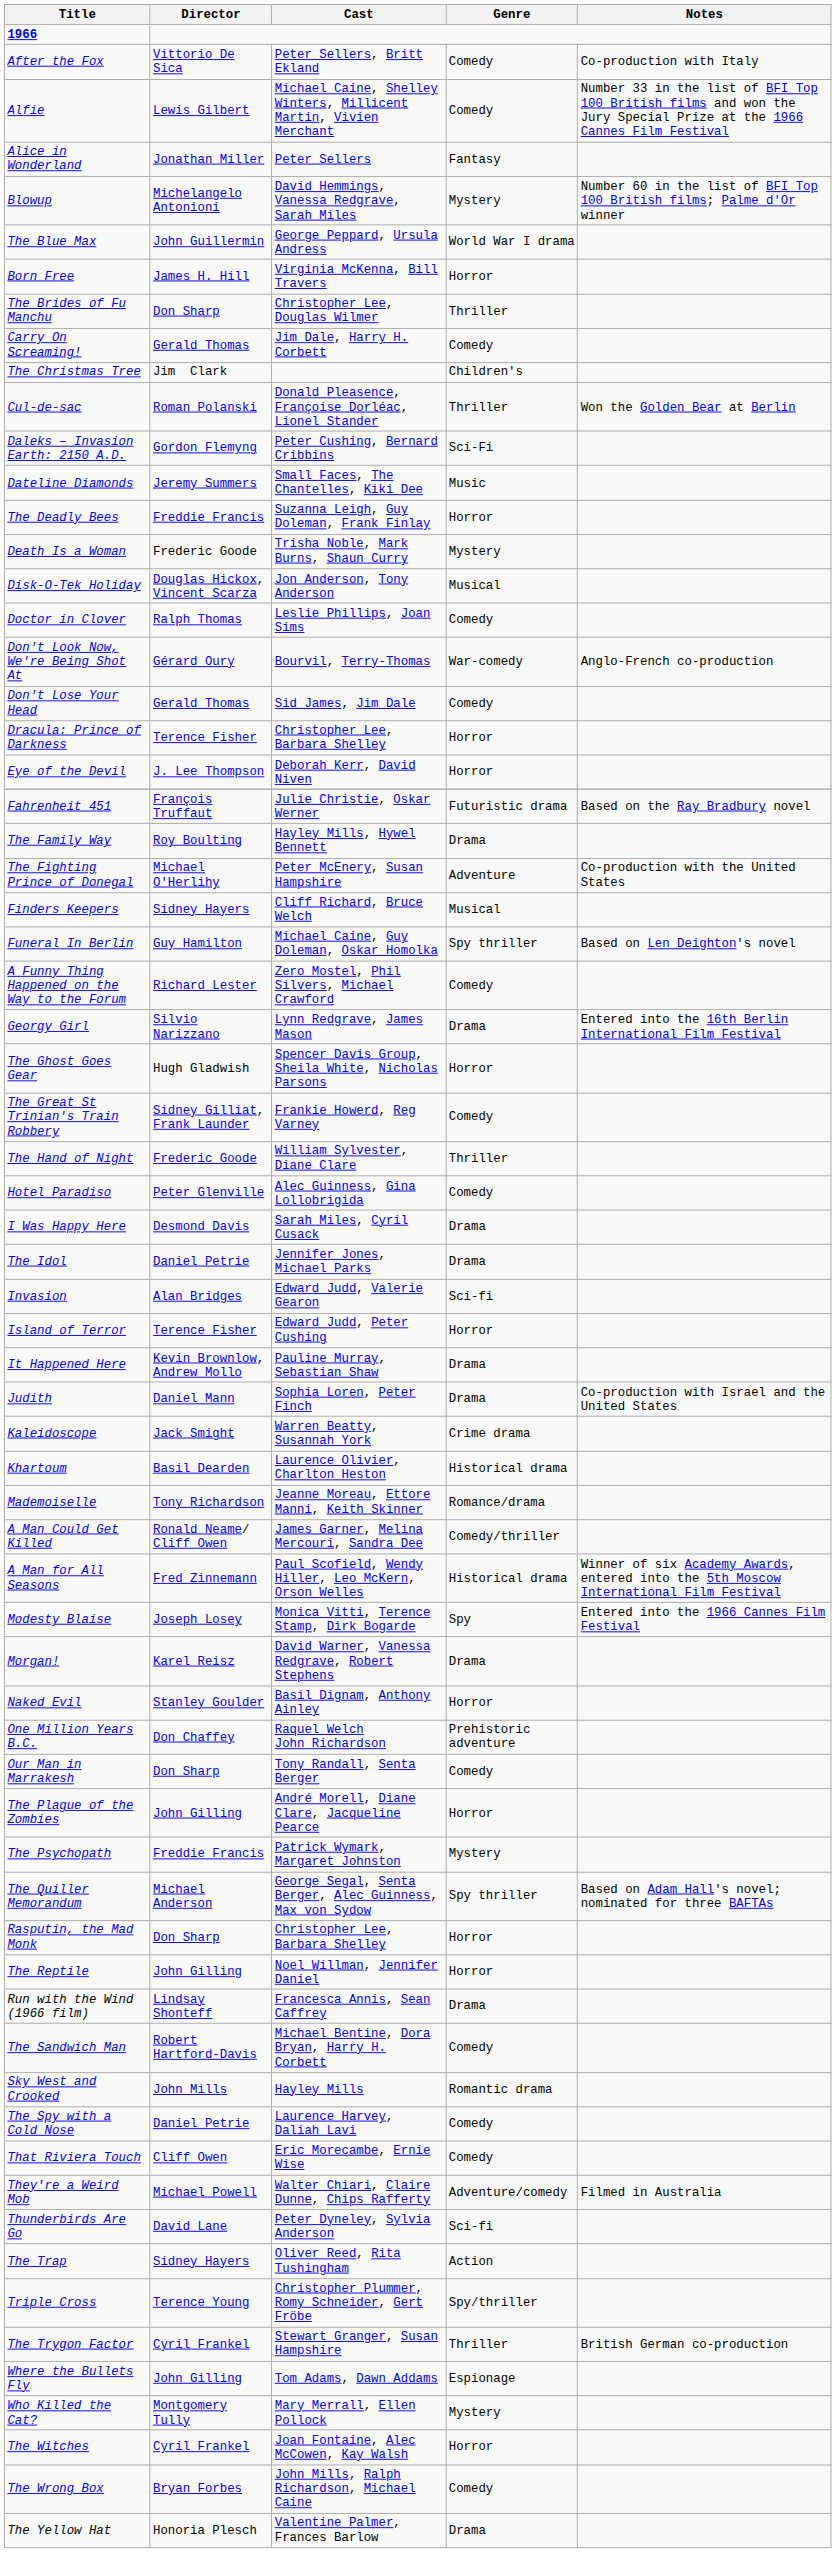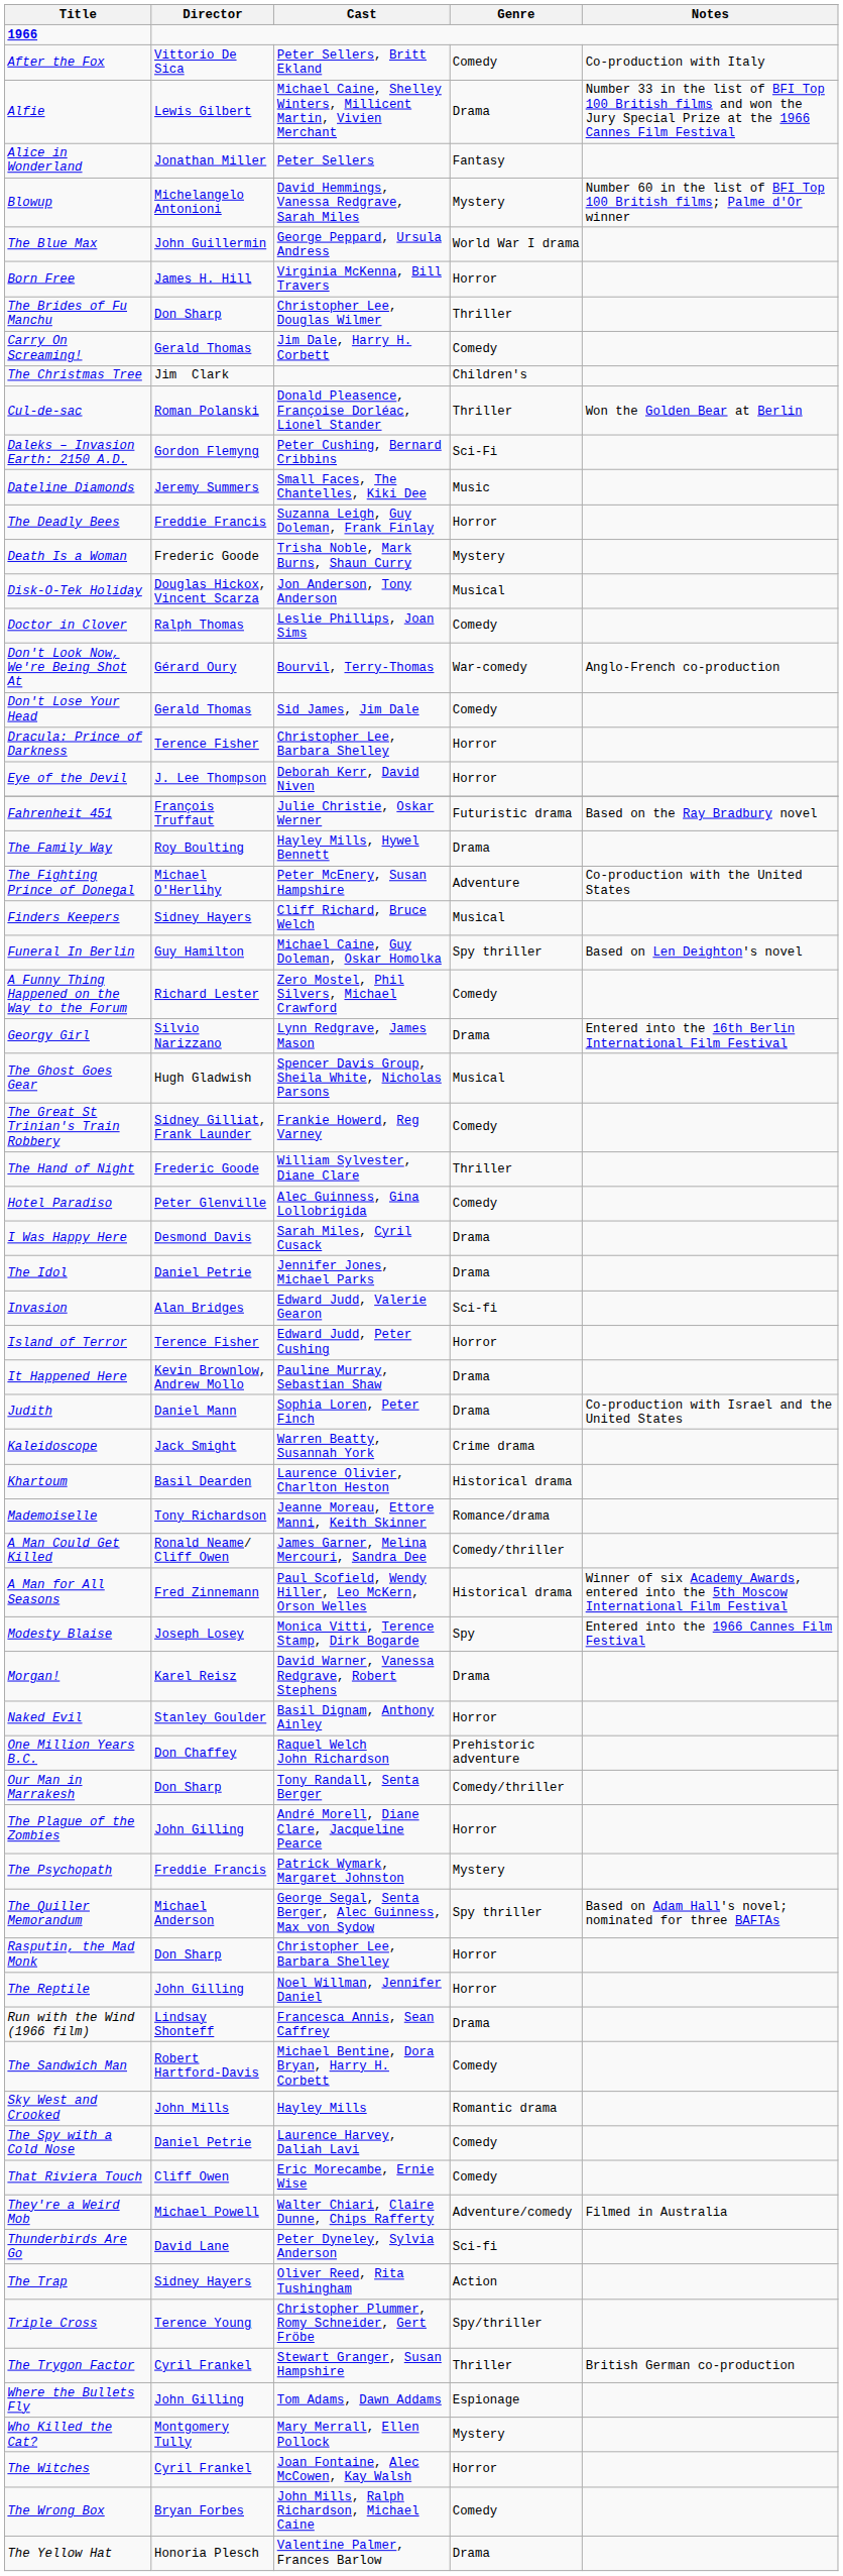 <table class="wikitable">
 <tr>
 </tr>
 <tr>
 <th>Title</th>
 <th>Director</th>
 <th>Cast</th>
 <th>Genre</th>
 <th>Notes</th>
 </tr>
 <tr>
 <td><strong><a href='#'>1966</a></strong></td>
 </tr>
 <tr>
 <td><em><a href='#'>After the Fox</a></em></td>
 <td><a href='#'>Vittorio De Sica</a></td>
 <td><a href='#'>Peter Sellers</a>, <a href='#'>Britt Ekland</a></td>
 <td>Comedy</td>
 <td>Co-production with Italy</td>
 </tr>
 <tr>
 <td><em><a href='#'>Alfie</a></em></td>
 <td><a href='#'>Lewis Gilbert</a></td>
 <td><a href='#'>Michael Caine</a>, <a href='#'>Shelley Winters</a>, <a href='#'>Millicent Martin</a>, <a href='#'>Vivien Merchant</a></td>
-<td>Comedy</td>
+<td>Drama</td>
 <td>Number 33 in the list of <a href='#'>BFI Top 100 British films</a> and won the Jury Special Prize at the <a href='#'>1966 Cannes Film Festival</a></td>
 </tr>
 <tr>
 <td><em><a href='#'>Alice in Wonderland</a></em></td>
 <td><a href='#'>Jonathan Miller</a></td>
 <td><a href='#'>Peter Sellers</a></td>
 <td>Fantasy</td>
 <td></td>
 </tr>
 <tr>
 <td><em><a href='#'>Blowup</a></em></td>
 <td><a href='#'>Michelangelo Antonioni</a></td>
 <td><a href='#'>David Hemmings</a>, <a href='#'>Vanessa Redgrave</a>, <a href='#'>Sarah Miles</a></td>
 <td>Mystery</td>
 <td>Number 60 in the list of <a href='#'>BFI Top 100 British films</a>; <a href='#'>Palme d'Or</a> winner</td>
 </tr>
 <tr>
 <td><em><a href='#'>The Blue Max</a></em></td>
 <td><a href='#'>John Guillermin</a></td>
 <td><a href='#'>George Peppard</a>, <a href='#'>Ursula Andress</a></td>
 <td>World War I drama</td>
 <td></td>
 </tr>
 <tr>
 <td><em><a href='#'>Born Free</a></em></td>
 <td><a href='#'>James H. Hill</a></td>
 <td><a href='#'>Virginia McKenna</a>, <a href='#'>Bill Travers</a></td>
 <td>Horror</td>
 <td></td>
 </tr>
 <tr>
 <td><em><a href='#'>The Brides of Fu Manchu</a></em></td>
 <td><a href='#'>Don Sharp</a></td>
 <td><a href='#'>Christopher Lee</a>, <a href='#'>Douglas Wilmer</a></td>
 <td>Thriller</td>
 <td></td>
 </tr>
 <tr>
 <td><em><a href='#'>Carry On Screaming!</a></em></td>
 <td><a href='#'>Gerald Thomas</a></td>
 <td><a href='#'>Jim Dale</a>, <a href='#'>Harry H. Corbett</a></td>
 <td>Comedy</td>
 <td></td>
 </tr>
 <tr>
 <td><em><a href='#'>The Christmas Tree</a></em></td>
 <td>Jim  Clark</td>
 <td></td>
 <td>Children's</td>
 <td></td>
 </tr>
 <tr>
 <td><em><a href='#'>Cul-de-sac</a></em></td>
 <td><a href='#'>Roman Polanski</a></td>
 <td><a href='#'>Donald Pleasence</a>, <a href='#'>Françoise Dorléac</a>, <a href='#'>Lionel Stander</a></td>
 <td>Thriller</td>
 <td>Won the <a href='#'>Golden Bear</a> at <a href='#'>Berlin</a></td>
 </tr>
 <tr>
 <td><em><a href='#'>Daleks – Invasion Earth: 2150 A.D.</a></em></td>
 <td><a href='#'>Gordon Flemyng</a></td>
 <td><a href='#'>Peter Cushing</a>, <a href='#'>Bernard Cribbins</a></td>
 <td>Sci-Fi</td>
 <td></td>
 </tr>
 <tr>
 <td><em><a href='#'>Dateline Diamonds</a></em></td>
 <td><a href='#'>Jeremy Summers</a></td>
 <td><a href='#'>Small Faces</a>, <a href='#'>The Chantelles</a>, <a href='#'>Kiki Dee</a></td>
 <td>Music</td>
 <td></td>
 </tr>
 <tr>
 <td><em><a href='#'>The Deadly Bees</a></em></td>
 <td><a href='#'>Freddie Francis</a></td>
 <td><a href='#'>Suzanna Leigh</a>, <a href='#'>Guy Doleman</a>, <a href='#'>Frank Finlay</a></td>
 <td>Horror</td>
 <td></td>
 </tr>
 <tr>
 <td><em><a href='#'>Death Is a Woman</a></em></td>
 <td>Frederic Goode</td>
 <td><a href='#'>Trisha Noble</a>, <a href='#'>Mark Burns</a>, <a href='#'>Shaun Curry</a></td>
 <td>Mystery</td>
 <td></td>
 </tr>
 <tr>
 <td><em><a href='#'>Disk-O-Tek Holiday</a></em></td>
 <td><a href='#'>Douglas Hickox</a>, <a href='#'>Vincent Scarza</a></td>
 <td><a href='#'>Jon Anderson</a>, <a href='#'>Tony Anderson</a></td>
 <td>Musical</td>
 <td></td>
 </tr>
 <tr>
 <td><em><a href='#'>Doctor in Clover</a></em></td>
 <td><a href='#'>Ralph Thomas</a></td>
 <td><a href='#'>Leslie Phillips</a>, <a href='#'>Joan Sims</a></td>
 <td>Comedy</td>
 <td></td>
 </tr>
 <tr>
 <td><em><a href='#'>Don't Look Now, We're Being Shot At</a></em></td>
 <td><a href='#'>Gérard Oury</a></td>
 <td><a href='#'>Bourvil</a>, <a href='#'>Terry-Thomas</a></td>
 <td>War-comedy</td>
 <td>Anglo-French co-production</td>
 </tr>
 <tr>
 <td><em><a href='#'>Don't Lose Your Head</a></em></td>
 <td><a href='#'>Gerald Thomas</a></td>
 <td><a href='#'>Sid James</a>, <a href='#'>Jim Dale</a></td>
 <td>Comedy</td>
 <td></td>
 </tr>
 <tr>
 <td><em><a href='#'>Dracula: Prince of Darkness</a></em></td>
 <td><a href='#'>Terence Fisher</a></td>
 <td><a href='#'>Christopher Lee</a>, <a href='#'>Barbara Shelley</a></td>
 <td>Horror</td>
 <td></td>
 </tr>
 <tr>
 <td><em><a href='#'>Eye of the Devil</a></em></td>
 <td><a href='#'>J. Lee Thompson</a></td>
 <td><a href='#'>Deborah Kerr</a>, <a href='#'>David Niven</a></td>
 <td>Horror</td>
 <td></td>
 </tr>
 <tr>
 </tr>
 <tr>
 <td><em><a href='#'>Fahrenheit 451</a></em></td>
 <td><a href='#'>François Truffaut</a></td>
 <td><a href='#'>Julie Christie</a>, <a href='#'>Oskar Werner</a></td>
 <td>Futuristic drama</td>
 <td>Based on the <a href='#'>Ray Bradbury</a> novel</td>
 </tr>
 <tr>
 <td><em><a href='#'>The Family Way</a></em></td>
 <td><a href='#'>Roy Boulting</a></td>
 <td><a href='#'>Hayley Mills</a>, <a href='#'>Hywel Bennett</a></td>
 <td>Drama</td>
 <td></td>
 </tr>
 <tr>
 <td><em><a href='#'>The Fighting Prince of Donegal</a></em></td>
 <td><a href='#'>Michael O'Herlihy</a></td>
 <td><a href='#'>Peter McEnery</a>, <a href='#'>Susan Hampshire</a></td>
 <td>Adventure</td>
 <td>Co-production with the United States</td>
 </tr>
 <tr>
 <td><em><a href='#'>Finders Keepers</a></em></td>
 <td><a href='#'>Sidney Hayers</a></td>
 <td><a href='#'>Cliff Richard</a>, <a href='#'>Bruce Welch</a></td>
 <td>Musical</td>
 <td></td>
 </tr>
 <tr>
 <td><em><a href='#'>Funeral In Berlin</a></em></td>
 <td><a href='#'>Guy Hamilton</a></td>
 <td><a href='#'>Michael Caine</a>, <a href='#'>Guy Doleman</a>, <a href='#'>Oskar Homolka</a></td>
 <td>Spy thriller</td>
 <td>Based on <a href='#'>Len Deighton</a>'s novel</td>
 </tr>
 <tr>
 <td><em><a href='#'>A Funny Thing Happened on the Way to the Forum</a></em></td>
 <td><a href='#'>Richard Lester</a></td>
 <td><a href='#'>Zero Mostel</a>, <a href='#'>Phil Silvers</a>, <a href='#'>Michael Crawford</a></td>
 <td>Comedy</td>
 <td></td>
 </tr>
 <tr>
 <td><em><a href='#'>Georgy Girl</a></em></td>
 <td><a href='#'>Silvio Narizzano</a></td>
 <td><a href='#'>Lynn Redgrave</a>, <a href='#'>James Mason</a></td>
 <td>Drama</td>
 <td>Entered into the <a href='#'>16th Berlin International Film Festival</a></td>
 </tr>
 <tr>
 <td><em><a href='#'>The Ghost Goes Gear</a></em></td>
 <td>Hugh Gladwish</td>
 <td><a href='#'>Spencer Davis Group</a>, <a href='#'>Sheila White</a>, <a href='#'>Nicholas Parsons</a></td>
-<td>Horror</td>
+<td>Musical</td>
 <td></td>
 </tr>
 <tr>
 <td><em><a href='#'>The Great St Trinian's Train Robbery</a></em></td>
 <td><a href='#'>Sidney Gilliat</a>, <a href='#'>Frank Launder</a></td>
 <td><a href='#'>Frankie Howerd</a>, <a href='#'>Reg Varney</a></td>
 <td>Comedy</td>
 <td></td>
 </tr>
 <tr>
 <td><em><a href='#'>The Hand of Night</a></em></td>
 <td><a href='#'>Frederic Goode</a></td>
 <td><a href='#'>William Sylvester</a>, <a href='#'>Diane Clare</a></td>
 <td>Thriller</td>
 <td></td>
 </tr>
 <tr>
 <td><em><a href='#'>Hotel Paradiso</a></em></td>
 <td><a href='#'>Peter Glenville</a></td>
 <td><a href='#'>Alec Guinness</a>, <a href='#'>Gina Lollobrigida</a></td>
 <td>Comedy</td>
 <td></td>
 </tr>
 <tr>
 <td><em><a href='#'>I Was Happy Here</a></em></td>
 <td><a href='#'>Desmond Davis</a></td>
 <td><a href='#'>Sarah Miles</a>, <a href='#'>Cyril Cusack</a></td>
 <td>Drama</td>
 <td></td>
 </tr>
 <tr>
 <td><em><a href='#'>The Idol</a></em></td>
 <td><a href='#'>Daniel Petrie</a></td>
 <td><a href='#'>Jennifer Jones</a>, <a href='#'>Michael Parks</a></td>
 <td>Drama</td>
 <td></td>
 </tr>
 <tr>
 <td><em><a href='#'>Invasion</a></em></td>
 <td><a href='#'>Alan Bridges</a></td>
 <td><a href='#'>Edward Judd</a>, <a href='#'>Valerie Gearon</a></td>
 <td>Sci-fi</td>
 <td></td>
 </tr>
 <tr>
 <td><em><a href='#'>Island of Terror</a></em></td>
 <td><a href='#'>Terence Fisher</a></td>
 <td><a href='#'>Edward Judd</a>, <a href='#'>Peter Cushing</a></td>
 <td>Horror</td>
 <td></td>
 </tr>
 <tr>
 <td><em><a href='#'>It Happened Here</a></em></td>
 <td><a href='#'>Kevin Brownlow</a>, <a href='#'>Andrew Mollo</a></td>
 <td><a href='#'>Pauline Murray</a>, <a href='#'>Sebastian Shaw</a></td>
 <td>Drama</td>
 <td></td>
 </tr>
 <tr>
 <td><em><a href='#'>Judith</a></em></td>
 <td><a href='#'>Daniel Mann</a></td>
 <td><a href='#'>Sophia Loren</a>, <a href='#'>Peter Finch</a></td>
 <td>Drama</td>
 <td>Co-production with Israel and the United States</td>
 </tr>
 <tr>
 <td><em><a href='#'>Kaleidoscope</a></em></td>
 <td><a href='#'>Jack Smight</a></td>
 <td><a href='#'>Warren Beatty</a>, <a href='#'>Susannah York</a></td>
 <td>Crime drama</td>
 <td></td>
 </tr>
 <tr>
 <td><em><a href='#'>Khartoum</a></em></td>
 <td><a href='#'>Basil Dearden</a></td>
 <td><a href='#'>Laurence Olivier</a>, <a href='#'>Charlton Heston</a></td>
 <td>Historical drama</td>
 <td></td>
 </tr>
 <tr>
 <td><em><a href='#'>Mademoiselle</a></em></td>
 <td><a href='#'>Tony Richardson</a></td>
 <td><a href='#'>Jeanne Moreau</a>, <a href='#'>Ettore Manni</a>, <a href='#'>Keith Skinner</a></td>
 <td>Romance/drama</td>
 <td></td>
 </tr>
 <tr>
 <td><em><a href='#'>A Man Could Get Killed</a></em></td>
 <td><a href='#'>Ronald Neame</a>/ <a href='#'>Cliff Owen</a></td>
 <td><a href='#'>James Garner</a>, <a href='#'>Melina Mercouri</a>, <a href='#'>Sandra Dee</a></td>
 <td>Comedy/thriller</td>
 <td></td>
 </tr>
 <tr>
 <td><em><a href='#'>A Man for All Seasons</a></em></td>
 <td><a href='#'>Fred Zinnemann</a></td>
 <td><a href='#'>Paul Scofield</a>, <a href='#'>Wendy Hiller</a>, <a href='#'>Leo McKern</a>, <a href='#'>Orson Welles</a></td>
 <td>Historical drama</td>
 <td>Winner of six <a href='#'>Academy Awards</a>, entered into the <a href='#'>5th Moscow International Film Festival</a></td>
 </tr>
 <tr>
 <td><em><a href='#'>Modesty Blaise</a></em></td>
 <td><a href='#'>Joseph Losey</a></td>
 <td><a href='#'>Monica Vitti</a>, <a href='#'>Terence Stamp</a>, <a href='#'>Dirk Bogarde</a></td>
 <td>Spy</td>
 <td>Entered into the <a href='#'>1966 Cannes Film Festival</a></td>
 </tr>
 <tr>
 <td><em><a href='#'>Morgan!</a></em></td>
 <td><a href='#'>Karel Reisz</a></td>
 <td><a href='#'>David Warner</a>, <a href='#'>Vanessa Redgrave</a>, <a href='#'>Robert Stephens</a></td>
 <td>Drama</td>
 <td></td>
 </tr>
 <tr>
 <td><em><a href='#'>Naked Evil</a></em></td>
 <td><a href='#'>Stanley Goulder</a></td>
 <td><a href='#'>Basil Dignam</a>, <a href='#'>Anthony Ainley</a></td>
 <td>Horror</td>
 <td></td>
 </tr>
 <tr>
 <td><em><a href='#'>One Million Years B.C.</a></em></td>
 <td><a href='#'>Don Chaffey</a></td>
 <td><a href='#'>Raquel Welch</a><br><a href='#'>John Richardson</a></td>
 <td>Prehistoric adventure</td>
 <td></td>
 </tr>
 <tr>
 <td><em><a href='#'>Our Man in Marrakesh</a></em></td>
 <td><a href='#'>Don Sharp</a></td>
 <td><a href='#'>Tony Randall</a>, <a href='#'>Senta Berger</a></td>
-<td>Comedy</td>
+<td>Comedy/thriller</td>
 <td></td>
 </tr>
 <tr>
 <td><em><a href='#'>The Plague of the Zombies</a></em></td>
 <td><a href='#'>John Gilling</a></td>
 <td><a href='#'>André Morell</a>, <a href='#'>Diane Clare</a>, <a href='#'>Jacqueline Pearce</a></td>
 <td>Horror</td>
 <td></td>
 </tr>
 <tr>
 <td><em><a href='#'>The Psychopath</a></em></td>
 <td><a href='#'>Freddie Francis</a></td>
 <td><a href='#'>Patrick Wymark</a>, <a href='#'>Margaret Johnston</a></td>
 <td>Mystery</td>
 <td></td>
 </tr>
 <tr>
 <td><em><a href='#'>The Quiller Memorandum</a></em></td>
 <td><a href='#'>Michael Anderson</a></td>
 <td><a href='#'>George Segal</a>, <a href='#'>Senta Berger</a>, <a href='#'>Alec Guinness</a>, <a href='#'>Max von Sydow</a></td>
 <td>Spy thriller</td>
 <td>Based on <a href='#'>Adam Hall</a>'s novel; nominated for three <a href='#'>BAFTAs</a></td>
 </tr>
 <tr>
 <td><em><a href='#'>Rasputin, the Mad Monk</a></em></td>
 <td><a href='#'>Don Sharp</a></td>
 <td><a href='#'>Christopher Lee</a>, <a href='#'>Barbara Shelley</a></td>
 <td>Horror</td>
 <td></td>
 </tr>
 <tr>
 <td><em><a href='#'>The Reptile</a></em></td>
 <td><a href='#'>John Gilling</a></td>
 <td><a href='#'>Noel Willman</a>, <a href='#'>Jennifer Daniel</a></td>
 <td>Horror</td>
 <td></td>
 </tr>
 <tr>
 <td><em>Run with the Wind (1966 film)</em></td>
 <td><a href='#'>Lindsay Shonteff</a></td>
 <td><a href='#'>Francesca Annis</a>, <a href='#'>Sean Caffrey</a></td>
 <td>Drama</td>
 <td></td>
 </tr>
 <tr>
 <td><em><a href='#'>The Sandwich Man</a></em></td>
 <td><a href='#'>Robert Hartford-Davis</a></td>
 <td><a href='#'>Michael Bentine</a>, <a href='#'>Dora Bryan</a>, <a href='#'>Harry H. Corbett</a></td>
 <td>Comedy</td>
 <td></td>
 </tr>
 <tr>
 <td><em><a href='#'>Sky West and Crooked</a></em></td>
 <td><a href='#'>John Mills</a></td>
 <td><a href='#'>Hayley Mills</a></td>
 <td>Romantic drama</td>
 <td></td>
 </tr>
 <tr>
 <td><em><a href='#'>The Spy with a Cold Nose</a></em></td>
 <td><a href='#'>Daniel Petrie</a></td>
 <td><a href='#'>Laurence Harvey</a>, <a href='#'>Daliah Lavi</a></td>
 <td>Comedy</td>
 <td></td>
 </tr>
 <tr>
 <td><em><a href='#'>That Riviera Touch</a></em></td>
 <td><a href='#'>Cliff Owen</a></td>
 <td><a href='#'>Eric Morecambe</a>, <a href='#'>Ernie Wise</a></td>
 <td>Comedy</td>
 <td></td>
 </tr>
 <tr>
 <td><em><a href='#'>They're a Weird Mob</a></em></td>
 <td><a href='#'>Michael Powell</a></td>
 <td><a href='#'>Walter Chiari</a>, <a href='#'>Claire Dunne</a>, <a href='#'>Chips Rafferty</a></td>
 <td>Adventure/comedy</td>
 <td>Filmed in Australia</td>
 </tr>
 <tr>
 <td><em><a href='#'>Thunderbirds Are Go</a></em></td>
 <td><a href='#'>David Lane</a></td>
 <td><a href='#'>Peter Dyneley</a>, <a href='#'>Sylvia Anderson</a></td>
 <td>Sci-fi</td>
 <td></td>
 </tr>
 <tr>
 <td><em><a href='#'>The Trap</a></em></td>
 <td><a href='#'>Sidney Hayers</a></td>
 <td><a href='#'>Oliver Reed</a>, <a href='#'>Rita Tushingham</a></td>
 <td>Action</td>
 <td></td>
 </tr>
 <tr>
 <td><em><a href='#'>Triple Cross</a></em></td>
 <td><a href='#'>Terence Young</a></td>
 <td><a href='#'>Christopher Plummer</a>, <a href='#'>Romy Schneider</a>, <a href='#'>Gert Fröbe</a></td>
 <td>Spy/thriller</td>
 <td></td>
 </tr>
 <tr>
 <td><em><a href='#'>The Trygon Factor</a></em></td>
 <td><a href='#'>Cyril Frankel</a></td>
 <td><a href='#'>Stewart Granger</a>, <a href='#'>Susan Hampshire</a></td>
 <td>Thriller</td>
 <td>British German co-production</td>
 </tr>
 <tr>
 <td><em><a href='#'>Where the Bullets Fly</a></em></td>
 <td><a href='#'>John Gilling</a></td>
 <td><a href='#'>Tom Adams</a>, <a href='#'>Dawn Addams</a></td>
 <td>Espionage</td>
 <td></td>
 </tr>
 <tr>
 <td><em><a href='#'>Who Killed the Cat?</a></em></td>
 <td><a href='#'>Montgomery Tully</a></td>
 <td><a href='#'>Mary Merrall</a>, <a href='#'>Ellen Pollock</a></td>
 <td>Mystery</td>
 <td></td>
 </tr>
 <tr>
 <td><em><a href='#'>The Witches</a></em></td>
 <td><a href='#'>Cyril Frankel</a></td>
 <td><a href='#'>Joan Fontaine</a>, <a href='#'>Alec McCowen</a>, <a href='#'>Kay Walsh</a></td>
 <td>Horror</td>
 <td></td>
 </tr>
 <tr>
 <td><em><a href='#'>The Wrong Box</a></em></td>
 <td><a href='#'>Bryan Forbes</a></td>
 <td><a href='#'>John Mills</a>, <a href='#'>Ralph Richardson</a>, <a href='#'>Michael Caine</a></td>
 <td>Comedy</td>
 <td></td>
 </tr>
 <tr>
 <td><em>The Yellow Hat</em></td>
 <td>Honoria Plesch</td>
 <td><a href='#'>Valentine Palmer</a>, Frances Barlow</td>
 <td>Drama</td>
 <td></td>
 </tr>
 </table>
